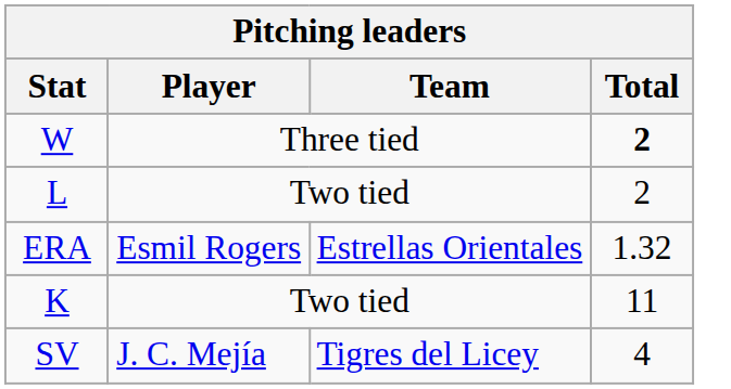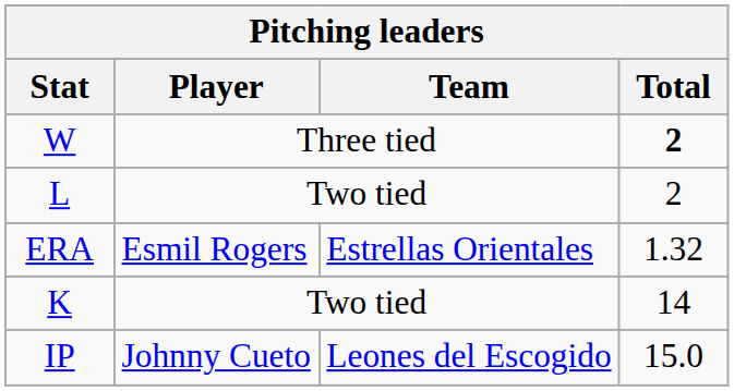 <table class="wikitable" style="text-align:center;">
 <tr>
 <th colspan="4">Pitching leaders</th>
 </tr>
 <tr>
 <th style="width:15%;">Stat</th>
 <th>Player</th>
 <th>Team</th>
 <th style="width:15%;">Total</th>
 </tr>
 <tr>
 <td><a href='#'>W</a></td>
 <td align=center colspan=2>Three tied</td>
 <td><strong>2</strong></td>
 </tr>
 <tr>
 <td><a href='#'>L</a></td>
 <td align=center colspan=2>Two tied</td>
 <td>2</td>
 </tr>
 <tr>
 <td><a href='#'>ERA</a></td>
 <td align=left> <a href='#'>Esmil Rogers</a></td>
 <td align=left><a href='#'>Estrellas Orientales</a></td>
 <td>1.32</td>
 </tr>
 <tr>
 <td><a href='#'>K</a></td>
 <td align=center colspan=2>Two tied</td>
-<td>11</td>
+<td>14</td>
 </tr>
 <tr>
-<td><a href='#'>SV</a></td>
-<td align=left> <a href='#'>J. C. Mejía</a></td>
-<td align=left><a href='#'>Tigres del Licey</a></td>
-<td>4</td>
+<td><a href='#'>IP</a></td>
+<td align=left> <a href='#'>Johnny Cueto</a></td>
+<td align=left><a href='#'>Leones del Escogido</a></td>
+<td>15.0</td>
 </tr>
 </table>
